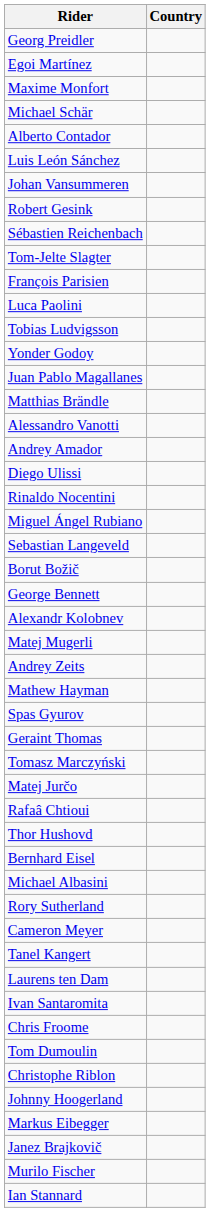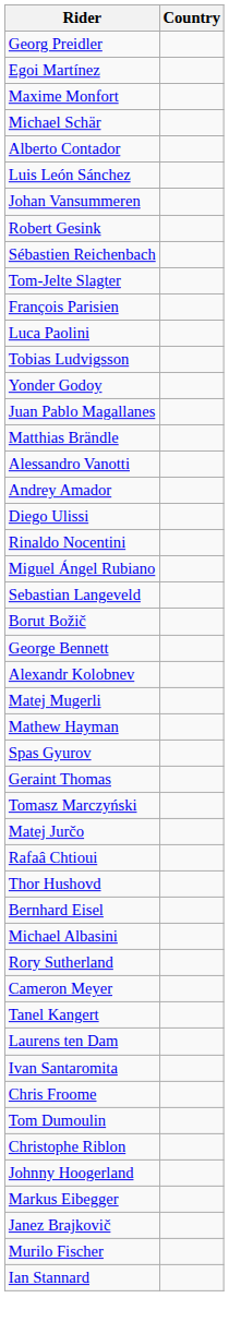 <table class="wikitable" style="font-size:95%; text-align:left;">
 <tr>
 <th>Rider</th>
 <th>Country</th>
 </tr>
 <tr>
 <td><a href='#'>Georg Preidler</a></td>
 <td></td>
 </tr>
 <tr>
 <td><a href='#'>Egoi Martínez</a></td>
 <td></td>
 </tr>
 <tr>
 <td><a href='#'>Maxime Monfort</a></td>
 <td></td>
 </tr>
 <tr>
 <td><a href='#'>Michael Schär</a></td>
 <td></td>
 </tr>
 <tr>
 <td><a href='#'>Alberto Contador</a></td>
 <td></td>
 </tr>
 <tr>
 <td><a href='#'>Luis León Sánchez</a></td>
 <td></td>
 </tr>
 <tr>
 <td><a href='#'>Johan Vansummeren</a></td>
 <td></td>
 </tr>
 <tr>
 <td><a href='#'>Robert Gesink</a></td>
 <td></td>
 </tr>
 <tr>
 <td><a href='#'>Sébastien Reichenbach</a></td>
 <td></td>
 </tr>
 <tr>
 <td><a href='#'>Tom-Jelte Slagter</a></td>
 <td></td>
 </tr>
 <tr>
 <td><a href='#'>François Parisien</a></td>
 <td></td>
 </tr>
 <tr>
 <td><a href='#'>Luca Paolini</a></td>
 <td></td>
 </tr>
 <tr>
 <td><a href='#'>Tobias Ludvigsson</a></td>
 <td></td>
 </tr>
 <tr>
 <td><a href='#'>Yonder Godoy</a></td>
 <td></td>
 </tr>
 <tr>
 <td><a href='#'>Juan Pablo Magallanes</a></td>
 <td></td>
 </tr>
 <tr>
 <td><a href='#'>Matthias Brändle</a></td>
 <td></td>
 </tr>
 <tr>
 <td><a href='#'>Alessandro Vanotti</a></td>
 <td></td>
 </tr>
 <tr>
 <td><a href='#'>Andrey Amador</a></td>
 <td></td>
 </tr>
 <tr>
 <td><a href='#'>Diego Ulissi</a></td>
 <td></td>
 </tr>
 <tr>
 <td><a href='#'>Rinaldo Nocentini</a></td>
 <td></td>
 </tr>
 <tr>
 <td><a href='#'>Miguel Ángel Rubiano</a></td>
 <td></td>
 </tr>
 <tr>
 <td><a href='#'>Sebastian Langeveld</a></td>
 <td></td>
 </tr>
 <tr>
 <td><a href='#'>Borut Božič</a></td>
 <td></td>
 </tr>
 <tr>
 <td><a href='#'>George Bennett</a></td>
 <td></td>
 </tr>
 <tr>
 <td><a href='#'>Alexandr Kolobnev</a></td>
 <td></td>
 </tr>
 <tr>
 <td><a href='#'>Matej Mugerli</a></td>
 <td></td>
 </tr>
 <tr>
-<td><a href='#'>Andrey Zeits</a></td>
-<td></td>
-</tr>
-<tr>
 <td><a href='#'>Mathew Hayman</a></td>
 <td></td>
 </tr>
 <tr>
 <td><a href='#'>Spas Gyurov</a></td>
 <td></td>
 </tr>
 <tr>
 <td><a href='#'>Geraint Thomas</a></td>
 <td></td>
 </tr>
 <tr>
 <td><a href='#'>Tomasz Marczyński</a></td>
 <td></td>
 </tr>
 <tr>
 <td><a href='#'>Matej Jurčo</a></td>
 <td></td>
 </tr>
 <tr>
 <td><a href='#'>Rafaâ Chtioui</a></td>
 <td></td>
 </tr>
 <tr>
 <td><a href='#'>Thor Hushovd</a></td>
 <td></td>
 </tr>
 <tr>
 <td><a href='#'>Bernhard Eisel</a></td>
 <td></td>
 </tr>
 <tr>
 <td><a href='#'>Michael Albasini</a></td>
 <td></td>
 </tr>
 <tr>
 <td><a href='#'>Rory Sutherland</a></td>
 <td></td>
 </tr>
 <tr>
 <td><a href='#'>Cameron Meyer</a></td>
 <td></td>
 </tr>
 <tr>
 <td><a href='#'>Tanel Kangert</a></td>
 <td></td>
 </tr>
 <tr>
 <td><a href='#'>Laurens ten Dam</a></td>
 <td></td>
 </tr>
 <tr>
 <td><a href='#'>Ivan Santaromita</a></td>
 <td></td>
 </tr>
 <tr>
 <td><a href='#'>Chris Froome</a></td>
 <td></td>
 </tr>
 <tr>
 <td><a href='#'>Tom Dumoulin</a></td>
 <td></td>
 </tr>
 <tr>
 <td><a href='#'>Christophe Riblon</a></td>
 <td></td>
 </tr>
 <tr>
 <td><a href='#'>Johnny Hoogerland</a></td>
 <td></td>
 </tr>
 <tr>
 <td><a href='#'>Markus Eibegger</a></td>
 <td></td>
 </tr>
 <tr>
 <td><a href='#'>Janez Brajkovič</a></td>
 <td></td>
 </tr>
 <tr>
 <td><a href='#'>Murilo Fischer</a></td>
 <td></td>
 </tr>
 <tr>
 <td><a href='#'>Ian Stannard</a></td>
 <td></td>
 </tr>
 </table>
